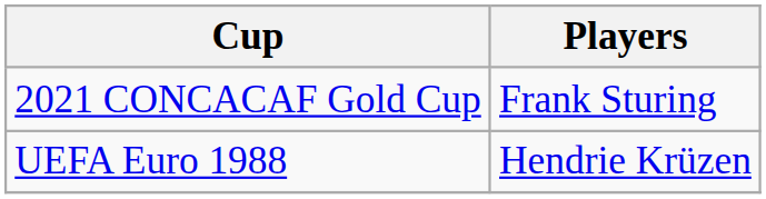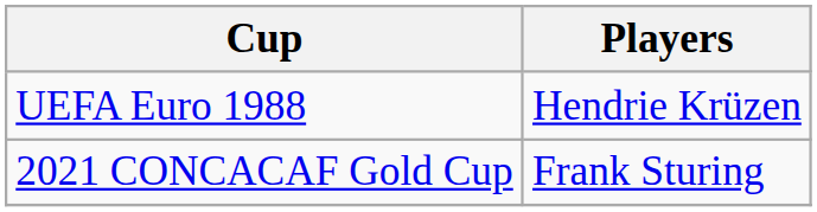 <table class="wikitable" style="text-align: left">
 <tr style="text-align: center">
 <th>Cup</th>
 <th>Players</th>
 </tr>
 <tr>
+<td align="left"> <a href='#'>UEFA Euro 1988</a></td>
+<td> <a href='#'>Hendrie Krüzen</a></td>
+</tr>
+<tr>
 <td align="left"> <a href='#'>2021 CONCACAF Gold Cup</a></td>
 <td> <a href='#'>Frank Sturing</a></td>
 </tr>
 <tr>
-<td align="left"> <a href='#'>UEFA Euro 1988</a></td>
-<td> <a href='#'>Hendrie Krüzen</a></td>
-</tr>
-<tr>
 </tr>
 </table>
